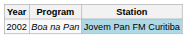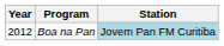 <table class="wikitable" style="font-size: 90%;">
 <tr>
 <th>Year</th>
 <th>Program</th>
 <th>Station</th>
 </tr>
 <tr>
-<td style="text-align:center;">2002</td>
+<td style="text-align:center;">2012</td>
 <td><em>Boa na Pan</em></td>
 <td style="background: lightblue;">Jovem Pan FM Curitiba</td>
 </tr>
 </table>
